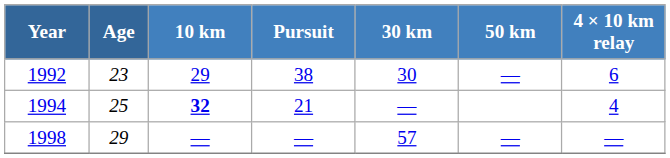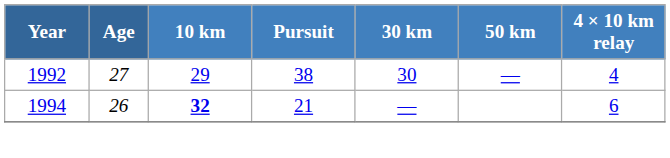 <table class="wikitable" style="font-size:95%; text-align:center; border:grey solid 1px; border-collapse:collapse; background:#ffffff;">
 <tr>
 <th style="background-color:#369; color:white; width:60px;"> Year </th>
 <th style="background-color:#369; color:white; width:40px;"> Age </th>
 <th style="background-color:#4180be; color:white; width:75px;"> 10 km </th>
 <th style="background-color:#4180be; color:white; width:75px;"> Pursuit </th>
 <th style="background-color:#4180be; color:white; width:75px;"> 30 km </th>
 <th style="background-color:#4180be; color:white; width:75px;"> 50 km </th>
 <th style="background-color:#4180be; color:white; width:75px;"> 4 × 10 km <br> relay </th>
 </tr>
 <tr>
 <td><a href='#'>1992</a></td>
-<td><em>23</em></td>
+<td><em>27</em></td>
 <td><a href='#'>29</a></td>
 <td><a href='#'>38</a></td>
 <td><a href='#'>30</a></td>
 <td><a href='#'>—</a></td>
-<td><a href='#'>6</a></td>
+<td><a href='#'>4</a></td>
 </tr>
 <tr>
 <td><a href='#'>1994</a></td>
-<td><em>25</em></td>
+<td><em>26</em></td>
 <td><strong><a href='#'>32</a></strong></td>
 <td><a href='#'>21</a></td>
 <td><a href='#'>—</a></td>
 <td><a href='#'></a></td>
-<td><a href='#'>4</a></td>
-</tr>
-<tr>
-<td><a href='#'>1998</a></td>
-<td><em>29</em></td>
-<td><a href='#'>—</a></td>
-<td><a href='#'>—</a></td>
-<td><a href='#'>57</a></td>
-<td><a href='#'>—</a></td>
-<td><a href='#'>—</a></td>
+<td><a href='#'>6</a></td>
 </tr>
 <tr>
 </tr>
 </table>
